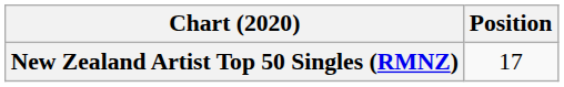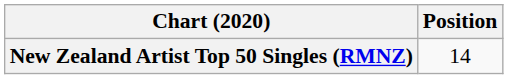 <table class="wikitable plainrowheaders">
 <tr>
 <th scope="col">Chart (2020)</th>
 <th scope="col">Position</th>
 </tr>
 <tr>
 <th scope="row">New Zealand Artist Top 50 Singles (<a href='#'>RMNZ</a>)</th>
-<td style="text-align:center;">17</td>
+<td style="text-align:center;">14</td>
 </tr>
 </table>
